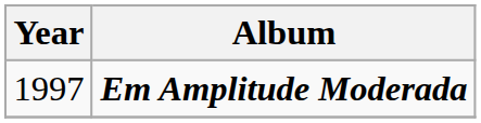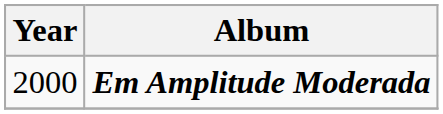 <table class="wikitable">
 <tr>
 <th>Year</th>
 <th>Album</th>
 </tr>
 <tr>
-<td>1997</td>
+<td>2000</td>
 <td><strong><em>Em Amplitude Moderada</em></strong></td>
 </tr>
 <tr>
 </tr>
 </table>
